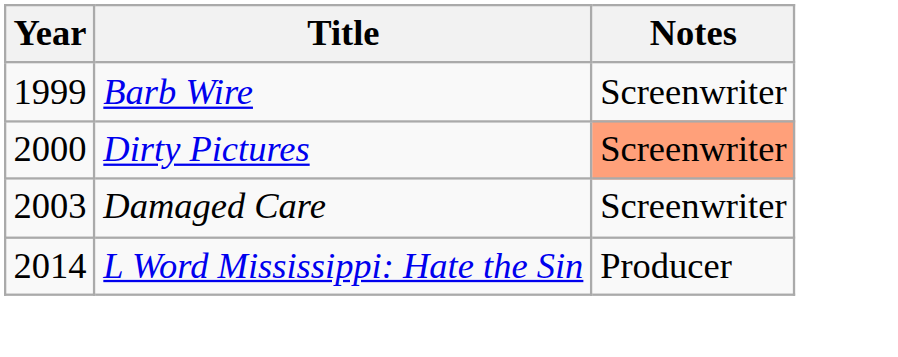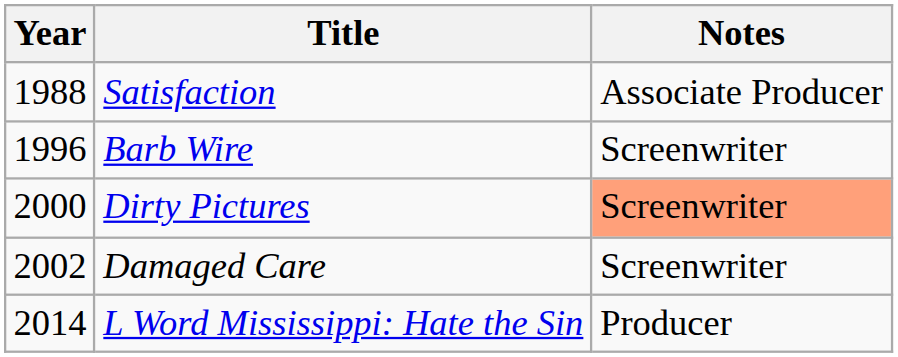 <table class="wikitable sortable">
 <tr>
 <th>Year</th>
 <th>Title</th>
 <th class="unsortable">Notes</th>
 </tr>
 <tr>
-<td>1999</td>
+<td>1988</td>
+<td><em><a href='#'>Satisfaction</a></em></td>
+<td>Associate Producer</td>
+</tr>
+<tr>
+<td>1996</td>
 <td><em><a href='#'>Barb Wire</a></em></td>
 <td>Screenwriter</td>
 </tr>
 <tr>
 <td>2000</td>
 <td><em><a href='#'>Dirty Pictures</a></em></td>
 <td style="background: lightsalmon;">Screenwriter</td>
 </tr>
 <tr>
-<td>2003</td>
+<td>2002</td>
 <td><em>Damaged Care</em></td>
 <td>Screenwriter</td>
 </tr>
 <tr>
 <td>2014</td>
 <td><em><a href='#'>L Word Mississippi: Hate the Sin</a></em></td>
 <td>Producer</td>
 </tr>
 </table>
